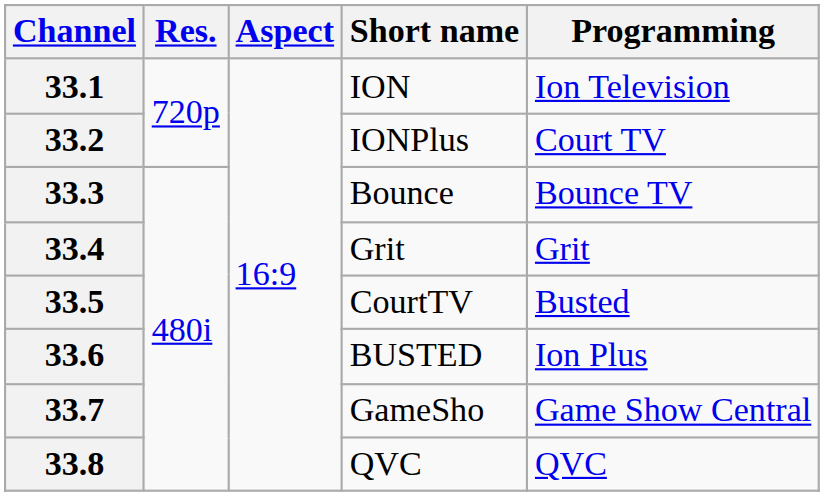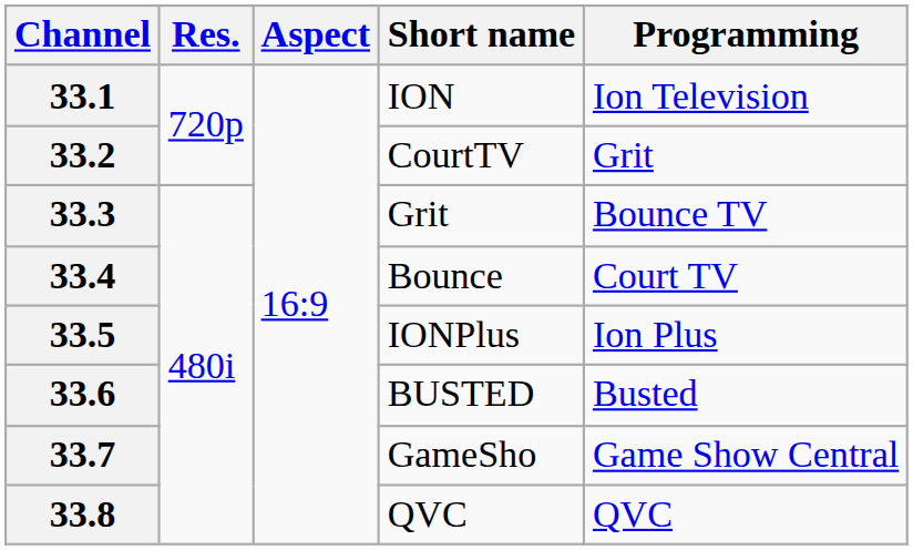 <table class="wikitable">
 <tr>
 <th scope = "col"><a href='#'>Channel</a></th>
 <th scope = "col"><a href='#'>Res.</a></th>
 <th scope = "col"><a href='#'>Aspect</a></th>
 <th scope = "col">Short name</th>
 <th scope = "col">Programming</th>
 </tr>
 <tr>
 <th scope = "row">33.1</th>
 <td rowspan="2"><a href='#'>720p</a></td>
 <td rowspan="8"><a href='#'>16:9</a></td>
 <td>ION</td>
 <td><a href='#'>Ion Television</a></td>
 </tr>
 <tr>
 <th scope = "row">33.2</th>
-<td>IONPlus</td>
-<td><a href='#'>Court TV</a></td>
+<td>CourtTV</td>
+<td><a href='#'>Grit</a></td>
 </tr>
 <tr>
 <th scope = "row">33.3</th>
 <td rowspan="6"><a href='#'>480i</a></td>
-<td>Bounce</td>
+<td>Grit</td>
 <td><a href='#'>Bounce TV</a></td>
 </tr>
 <tr>
 <th scope = "row">33.4</th>
-<td>Grit</td>
-<td><a href='#'>Grit</a></td>
+<td>Bounce</td>
+<td><a href='#'>Court TV</a></td>
 </tr>
 <tr>
 <th scope = "row">33.5</th>
-<td>CourtTV</td>
-<td><a href='#'>Busted</a></td>
+<td>IONPlus</td>
+<td><a href='#'>Ion Plus</a></td>
 </tr>
 <tr>
 <th scope = "row">33.6</th>
 <td>BUSTED</td>
-<td><a href='#'>Ion Plus</a></td>
+<td><a href='#'>Busted</a></td>
 </tr>
 <tr>
 <th scope = "row">33.7</th>
 <td>GameSho</td>
 <td><a href='#'>Game Show Central</a></td>
 </tr>
 <tr>
 <th scope = "row">33.8</th>
 <td>QVC</td>
 <td><a href='#'>QVC</a></td>
 </tr>
 </table>
